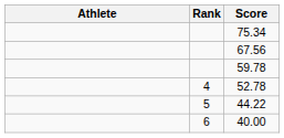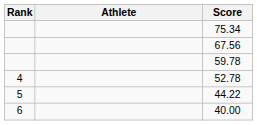 <table class=wikitable style="text-align:center">
 <tr>
+<th width=40>Rank</th>
 <th width=250>Athlete</th>
-<th width=40>Rank</th>
 <th width=70>Score</th>
 </tr>
 <tr>
+<td></td>
 <td align=left></td>
-<td></td>
 <td>75.34</td>
 </tr>
 <tr>
+<td></td>
 <td align=left></td>
-<td></td>
 <td>67.56</td>
 </tr>
 <tr>
+<td></td>
 <td align=left></td>
-<td></td>
 <td>59.78</td>
 </tr>
 <tr>
+<td>4</td>
 <td align=left></td>
-<td>4</td>
 <td>52.78</td>
 </tr>
 <tr>
+<td>5</td>
 <td align=left></td>
-<td>5</td>
 <td>44.22</td>
 </tr>
 <tr>
+<td>6</td>
 <td align=left></td>
-<td>6</td>
 <td>40.00</td>
 </tr>
 </table>
